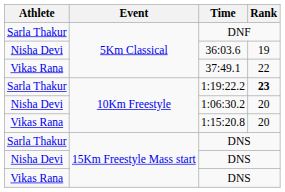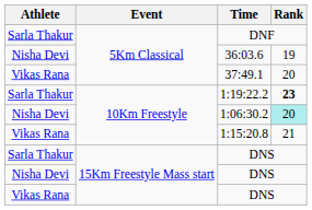 <table class="wikitable" style="text-align:center">
 <tr>
 <th>Athlete</th>
 <th>Event</th>
 <th>Time</th>
 <th>Rank</th>
 </tr>
 <tr>
 <td><a href='#'>Sarla Thakur</a></td>
 <td rowspan="3"><a href='#'>5Km Classical</a></td>
 <td colspan="2">DNF</td>
 </tr>
 <tr>
 <td><a href='#'>Nisha Devi</a></td>
 <td>36:03.6</td>
 <td>19</td>
 </tr>
 <tr>
 <td><a href='#'>Vikas Rana</a></td>
 <td>37:49.1</td>
-<td>22</td>
+<td>20</td>
 </tr>
 <tr>
 <td><a href='#'>Sarla Thakur</a></td>
 <td rowspan="3"><a href='#'>10Km Freestyle</a></td>
 <td>1:19:22.2</td>
 <td><strong>23</strong></td>
 </tr>
 <tr>
 <td><a href='#'>Nisha Devi</a></td>
 <td>1:06:30.2</td>
-<td>20</td>
+<td style="background: paleturquoise;">20</td>
 </tr>
 <tr>
 <td><a href='#'>Vikas Rana</a></td>
 <td>1:15:20.8</td>
-<td>20</td>
+<td>21</td>
 </tr>
 <tr>
 <td><a href='#'>Sarla Thakur</a></td>
 <td rowspan="3"><a href='#'>15Km Freestyle Mass start</a></td>
 <td colspan="2">DNS</td>
 </tr>
 <tr>
 <td><a href='#'>Nisha Devi</a></td>
 <td colspan="2">DNS</td>
 </tr>
 <tr>
 <td><a href='#'>Vikas Rana</a></td>
 <td colspan="2">DNS</td>
 </tr>
 </table>
